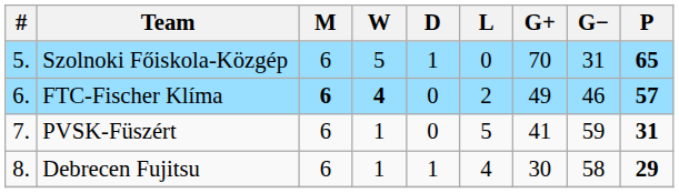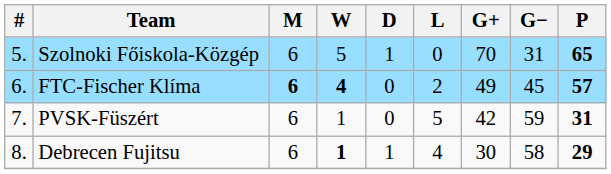 <table class="wikitable" style="text-align: center;">
 <tr>
 <th width="15">#</th>
 <th width="175">Team</th>
 <th width="30">M</th>
 <th width="30">W</th>
 <th width="30">D</th>
 <th width="30">L</th>
 <th width="30">G+</th>
 <th width="30">G−</th>
 <th width="30">P</th>
 </tr>
 <tr style="background: #97DEFF;">
 <td>5.</td>
 <td align="left">Szolnoki Főiskola-Közgép</td>
 <td>6</td>
 <td>5</td>
 <td>1</td>
 <td>0</td>
 <td>70</td>
 <td>31</td>
 <td><strong>65</strong></td>
 </tr>
 <tr style="background: #97DEFF;">
 <td>6.</td>
 <td align="left">FTC-Fischer Klíma</td>
 <td><strong>6</strong></td>
 <td><strong>4</strong></td>
 <td>0</td>
 <td>2</td>
 <td>49</td>
-<td>46</td>
+<td>45</td>
 <td><strong>57</strong></td>
 </tr>
 <tr>
 <td>7.</td>
 <td align="left">PVSK-Füszért</td>
 <td>6</td>
 <td>1</td>
 <td>0</td>
 <td>5</td>
-<td>41</td>
+<td>42</td>
 <td>59</td>
 <td><strong>31</strong></td>
 </tr>
 <tr>
 <td>8.</td>
 <td align="left">Debrecen Fujitsu</td>
 <td>6</td>
-<td>1</td>
+<td><strong>1</strong></td>
 <td>1</td>
 <td>4</td>
 <td>30</td>
 <td>58</td>
 <td><strong>29</strong></td>
 </tr>
 <tr>
 </tr>
 </table>
